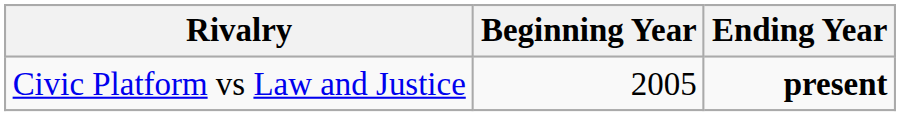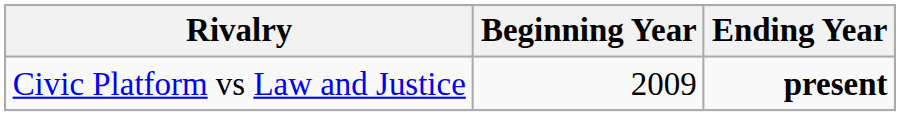 <table class="wikitable sortable">
 <tr>
 <th>Rivalry</th>
 <th>Beginning Year</th>
 <th>Ending Year</th>
 </tr>
 <tr>
 <td><a href='#'>Civic Platform</a> vs <a href='#'>Law and Justice</a></td>
-<td style="text-align:right;">2005</td>
+<td style="text-align:right;">2009</td>
 <td style="text-align:right;"><strong>present</strong></td>
 </tr>
 </table>
